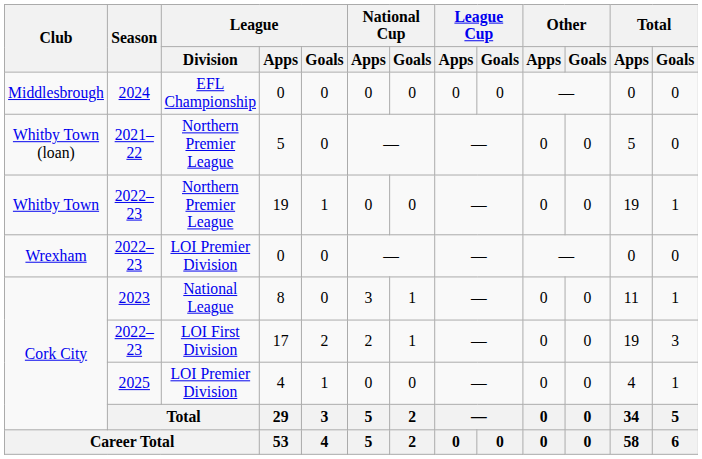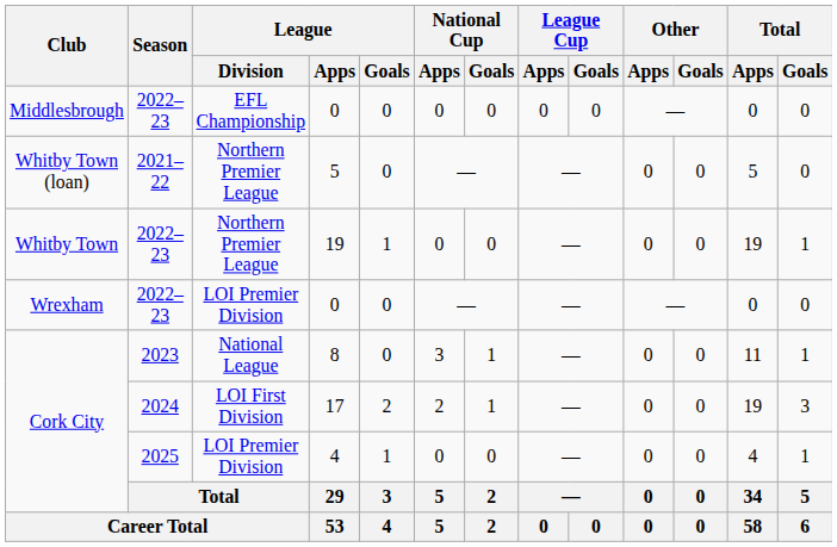 <table class=wikitable style="text-align: center">
 <tr>
 <th rowspan=2>Club</th>
 <th rowspan=2>Season</th>
 <th colspan=3>League</th>
 <th colspan=2>National Cup</th>
 <th colspan=2><a href='#'>League Cup</a></th>
 <th colspan=2>Other</th>
 <th colspan=2>Total</th>
 </tr>
 <tr>
 <th>Division</th>
 <th>Apps</th>
 <th>Goals</th>
 <th>Apps</th>
 <th>Goals</th>
 <th>Apps</th>
 <th>Goals</th>
 <th>Apps</th>
 <th>Goals</th>
 <th>Apps</th>
 <th>Goals</th>
 </tr>
 <tr>
 <td><a href='#'>Middlesbrough</a></td>
-<td><a href='#'>2024</a></td>
+<td><a href='#'>2022–23</a></td>
 <td><a href='#'>EFL Championship</a></td>
 <td>0</td>
 <td>0</td>
 <td>0</td>
 <td>0</td>
 <td>0</td>
 <td>0</td>
 <td colspan="2">—</td>
 <td>0</td>
 <td>0</td>
 </tr>
 <tr>
 <td><a href='#'>Whitby Town</a> (loan)</td>
 <td><a href='#'>2021–22</a></td>
 <td><a href='#'>Northern Premier League</a></td>
 <td>5</td>
 <td>0</td>
 <td colspan="2">—</td>
 <td colspan="2">—</td>
 <td>0</td>
 <td>0</td>
 <td>5</td>
 <td>0</td>
 </tr>
 <tr>
 <td><a href='#'>Whitby Town</a></td>
 <td><a href='#'>2022–23</a></td>
 <td><a href='#'>Northern Premier League</a></td>
 <td>19</td>
 <td>1</td>
 <td>0</td>
 <td>0</td>
 <td colspan="2">—</td>
 <td>0</td>
 <td>0</td>
 <td>19</td>
 <td>1</td>
 </tr>
 <tr>
 <td><a href='#'>Wrexham</a></td>
 <td><a href='#'>2022–23</a></td>
 <td><a href='#'>LOI Premier Division</a></td>
 <td>0</td>
 <td>0</td>
 <td colspan="2">—</td>
 <td colspan="2">—</td>
 <td colspan="2">—</td>
 <td>0</td>
 <td>0</td>
 </tr>
 <tr>
 <td rowspan="4"><a href='#'>Cork City</a></td>
 <td><a href='#'>2023</a></td>
 <td><a href='#'>National League</a></td>
 <td>8</td>
 <td>0</td>
 <td>3</td>
 <td>1</td>
 <td colspan="2">—</td>
 <td>0</td>
 <td>0</td>
 <td>11</td>
 <td>1</td>
 </tr>
 <tr>
-<td><a href='#'>2022–23</a></td>
+<td><a href='#'>2024</a></td>
 <td><a href='#'>LOI First Division</a></td>
 <td>17</td>
 <td>2</td>
 <td>2</td>
 <td>1</td>
 <td colspan="2">—</td>
 <td>0</td>
 <td>0</td>
 <td>19</td>
 <td>3</td>
 </tr>
 <tr>
 <td><a href='#'>2025</a></td>
 <td><a href='#'>LOI Premier Division</a></td>
 <td>4</td>
 <td>1</td>
 <td>0</td>
 <td>0</td>
 <td colspan="2">—</td>
 <td>0</td>
 <td>0</td>
 <td>4</td>
 <td>1</td>
 </tr>
 <tr>
 <th colspan="2">Total</th>
 <th>29</th>
 <th>3</th>
 <th>5</th>
 <th>2</th>
 <th colspan="2">—</th>
 <th>0</th>
 <th>0</th>
 <th>34</th>
 <th>5</th>
 </tr>
 <tr>
 <th colspan="3">Career Total</th>
 <th>53</th>
 <th>4</th>
 <th>5</th>
 <th>2</th>
 <th>0</th>
 <th>0</th>
 <th>0</th>
 <th>0</th>
 <th>58</th>
 <th>6</th>
 </tr>
 </table>
